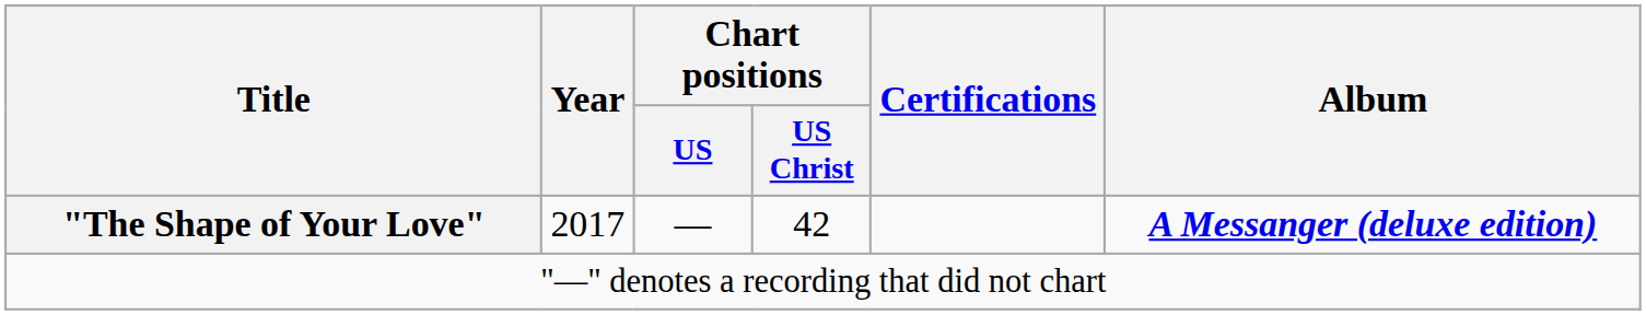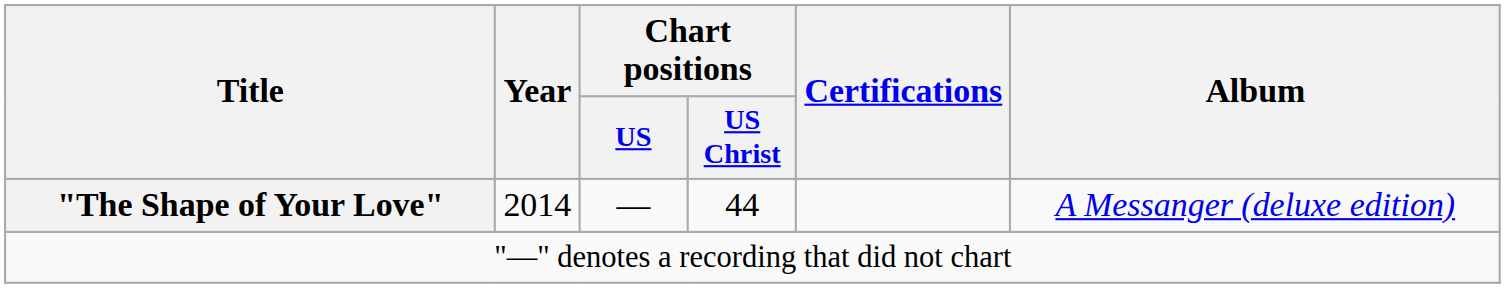 <table class="wikitable plainrowheaders" style="text-align:center;">
 <tr>
 <th rowspan="2" scope="col" style="width:14em;">Title</th>
 <th rowspan="2" scope="col">Year</th>
 <th colspan="2" scope="col">Chart positions</th>
 <th rowspan="2" scope="col"><a href='#'>Certifications</a></th>
 <th rowspan="2" scope="col" style="width:14em;">Album</th>
 </tr>
 <tr style="font-size:smaller;">
 <th scope="col" width="45"><a href='#'>US</a><br></th>
 <th scope="col" width="45"><a href='#'>US<br>Christ</a><br></th>
 </tr>
 <tr>
 <th scope="row">"The Shape of Your Love"</th>
-<td rowspan="1">2017</td>
+<td rowspan="1">2014</td>
 <td>—</td>
-<td>42</td>
+<td>44</td>
 <td></td>
-<td><strong><a href='#'><em>A Messanger (deluxe edition)</em></a></strong></td>
+<td><a href='#'><em>A Messanger (deluxe edition)</em></a></td>
 </tr>
 <tr>
 <td colspan="6" style="font-size:90%">"—" denotes a recording that did not chart</td>
 </tr>
 </table>
